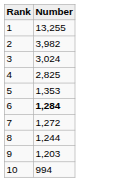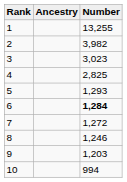 <table class="wikitable">
 <tr>
 <th style="background:#efefef;">Rank</th>
+<th style="background:#efefef;">Ancestry</th>
 <th style="background:#efefef;">Number</th>
 </tr>
 <tr>
 <td>1</td>
+<td></td>
 <td>13,255</td>
 </tr>
 <tr>
 <td>2</td>
+<td></td>
 <td>3,982</td>
 </tr>
 <tr>
 <td>3</td>
-<td>3,024</td>
+<td></td>
+<td>3,023</td>
 </tr>
 <tr>
 <td>4</td>
+<td></td>
 <td>2,825</td>
 </tr>
 <tr>
 <td>5</td>
-<td>1,353</td>
+<td></td>
+<td>1,293</td>
 </tr>
 <tr>
 <td>6</td>
+<td></td>
 <td><strong>1,284</strong></td>
 </tr>
 <tr>
 <td>7</td>
+<td></td>
 <td>1,272</td>
 </tr>
 <tr>
 <td>8</td>
-<td>1,244</td>
+<td></td>
+<td>1,246</td>
 </tr>
 <tr>
 <td>9</td>
+<td></td>
 <td>1,203</td>
 </tr>
 <tr>
 <td>10</td>
+<td></td>
 <td>994</td>
 </tr>
 </table>
